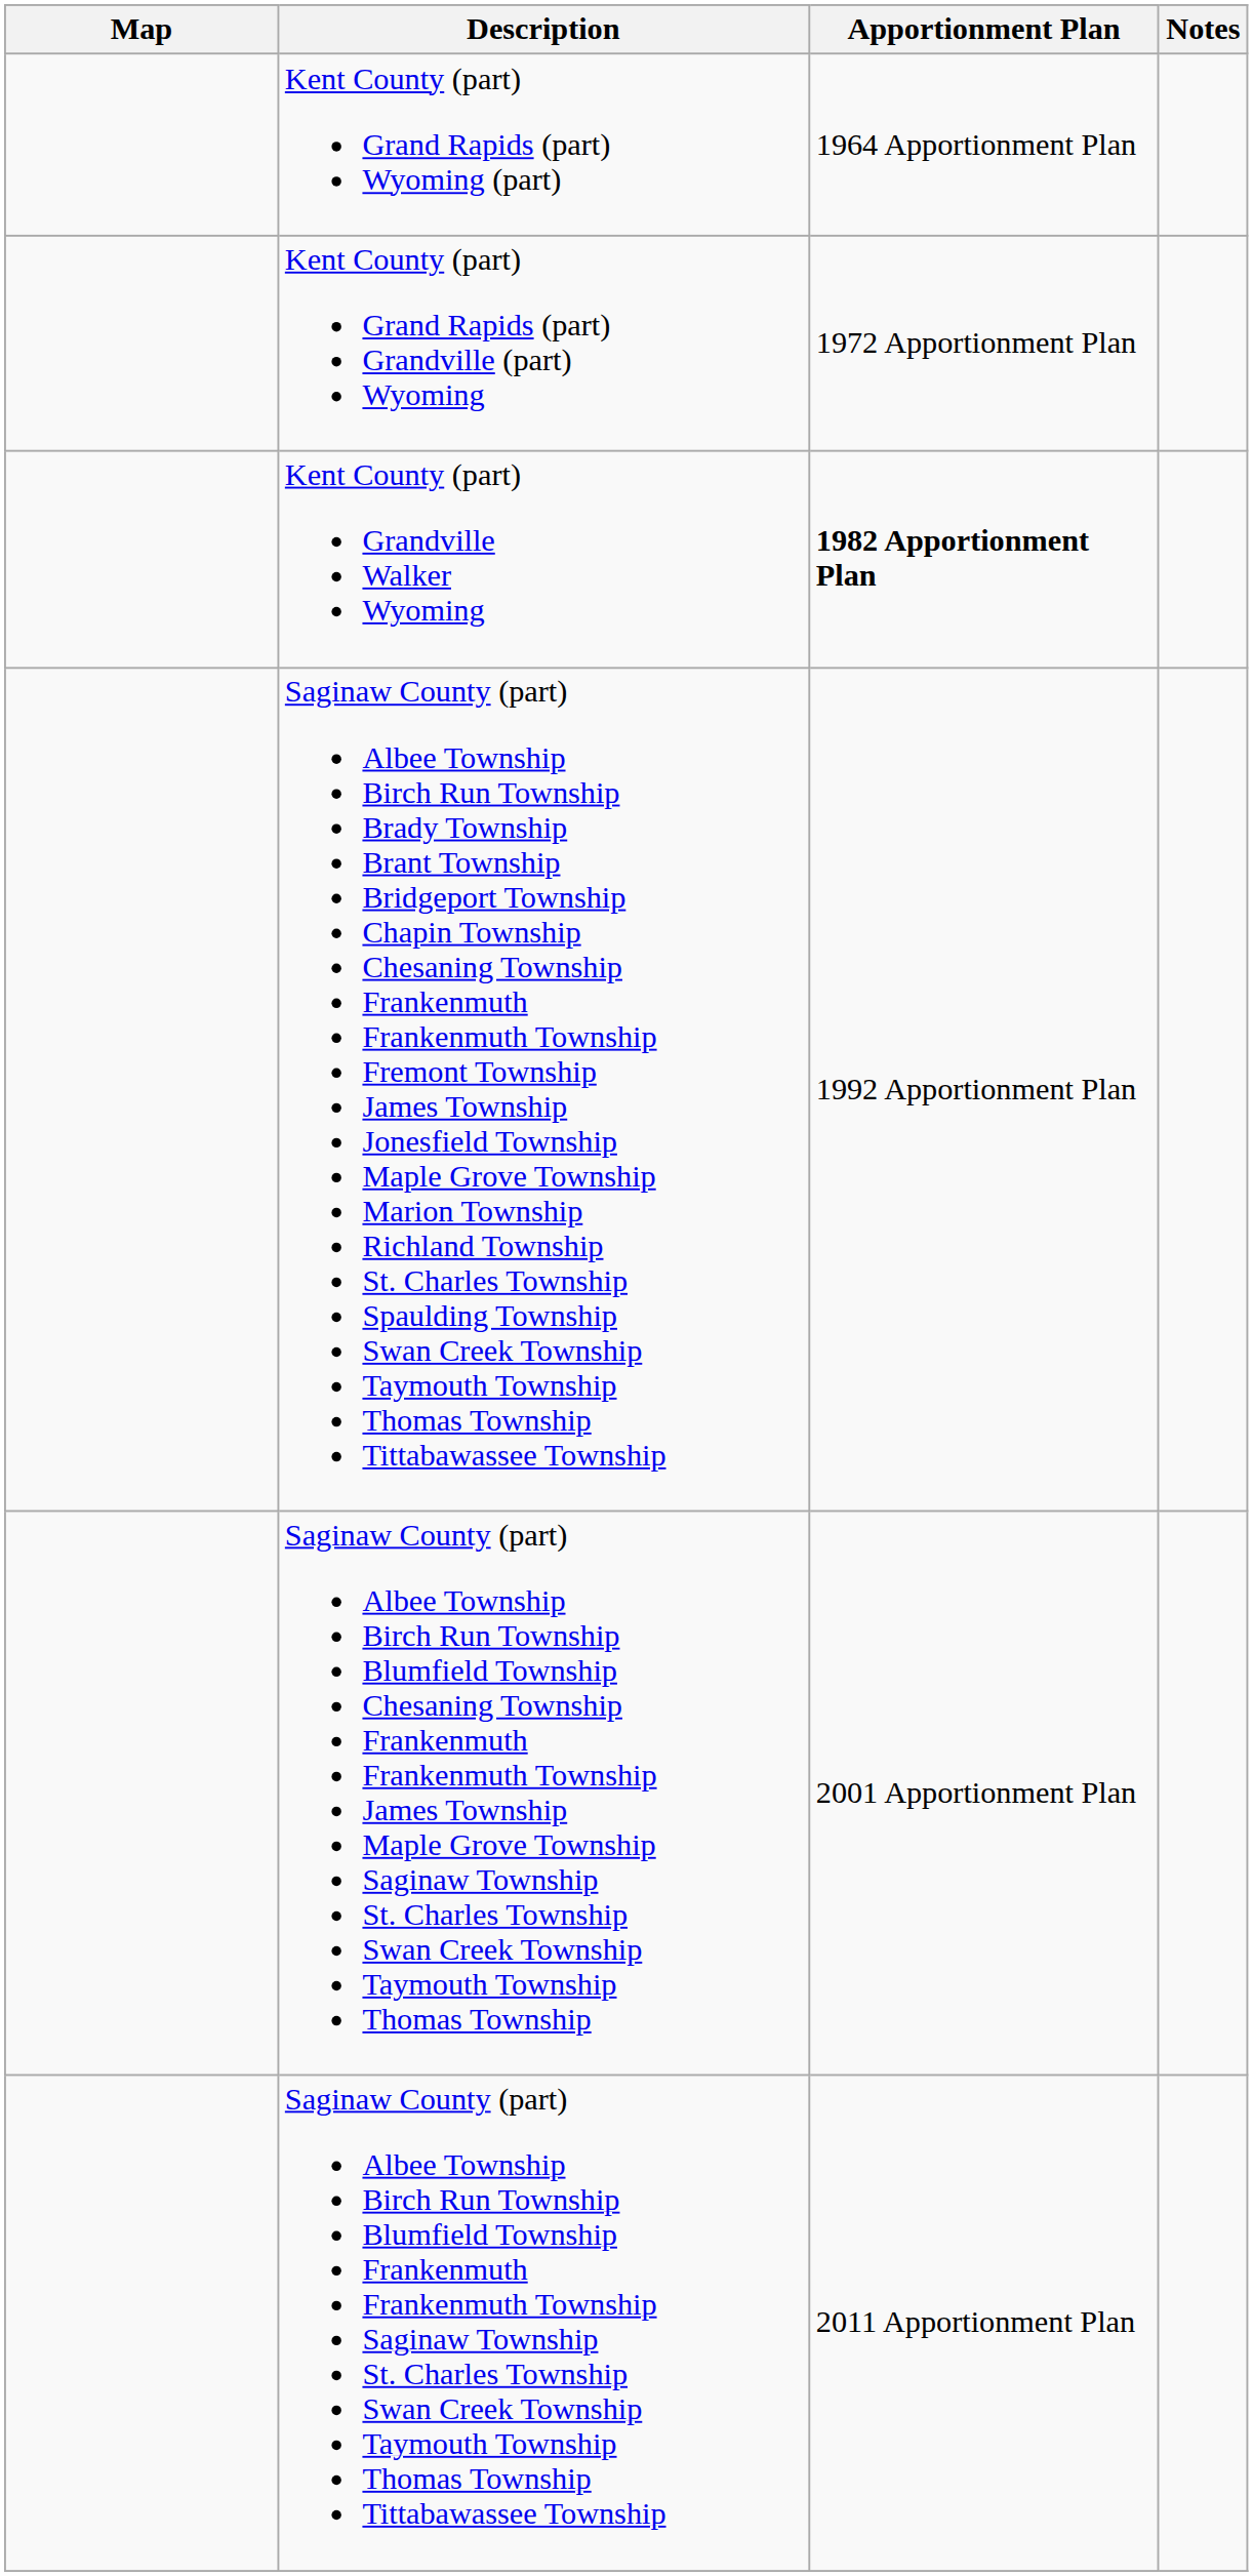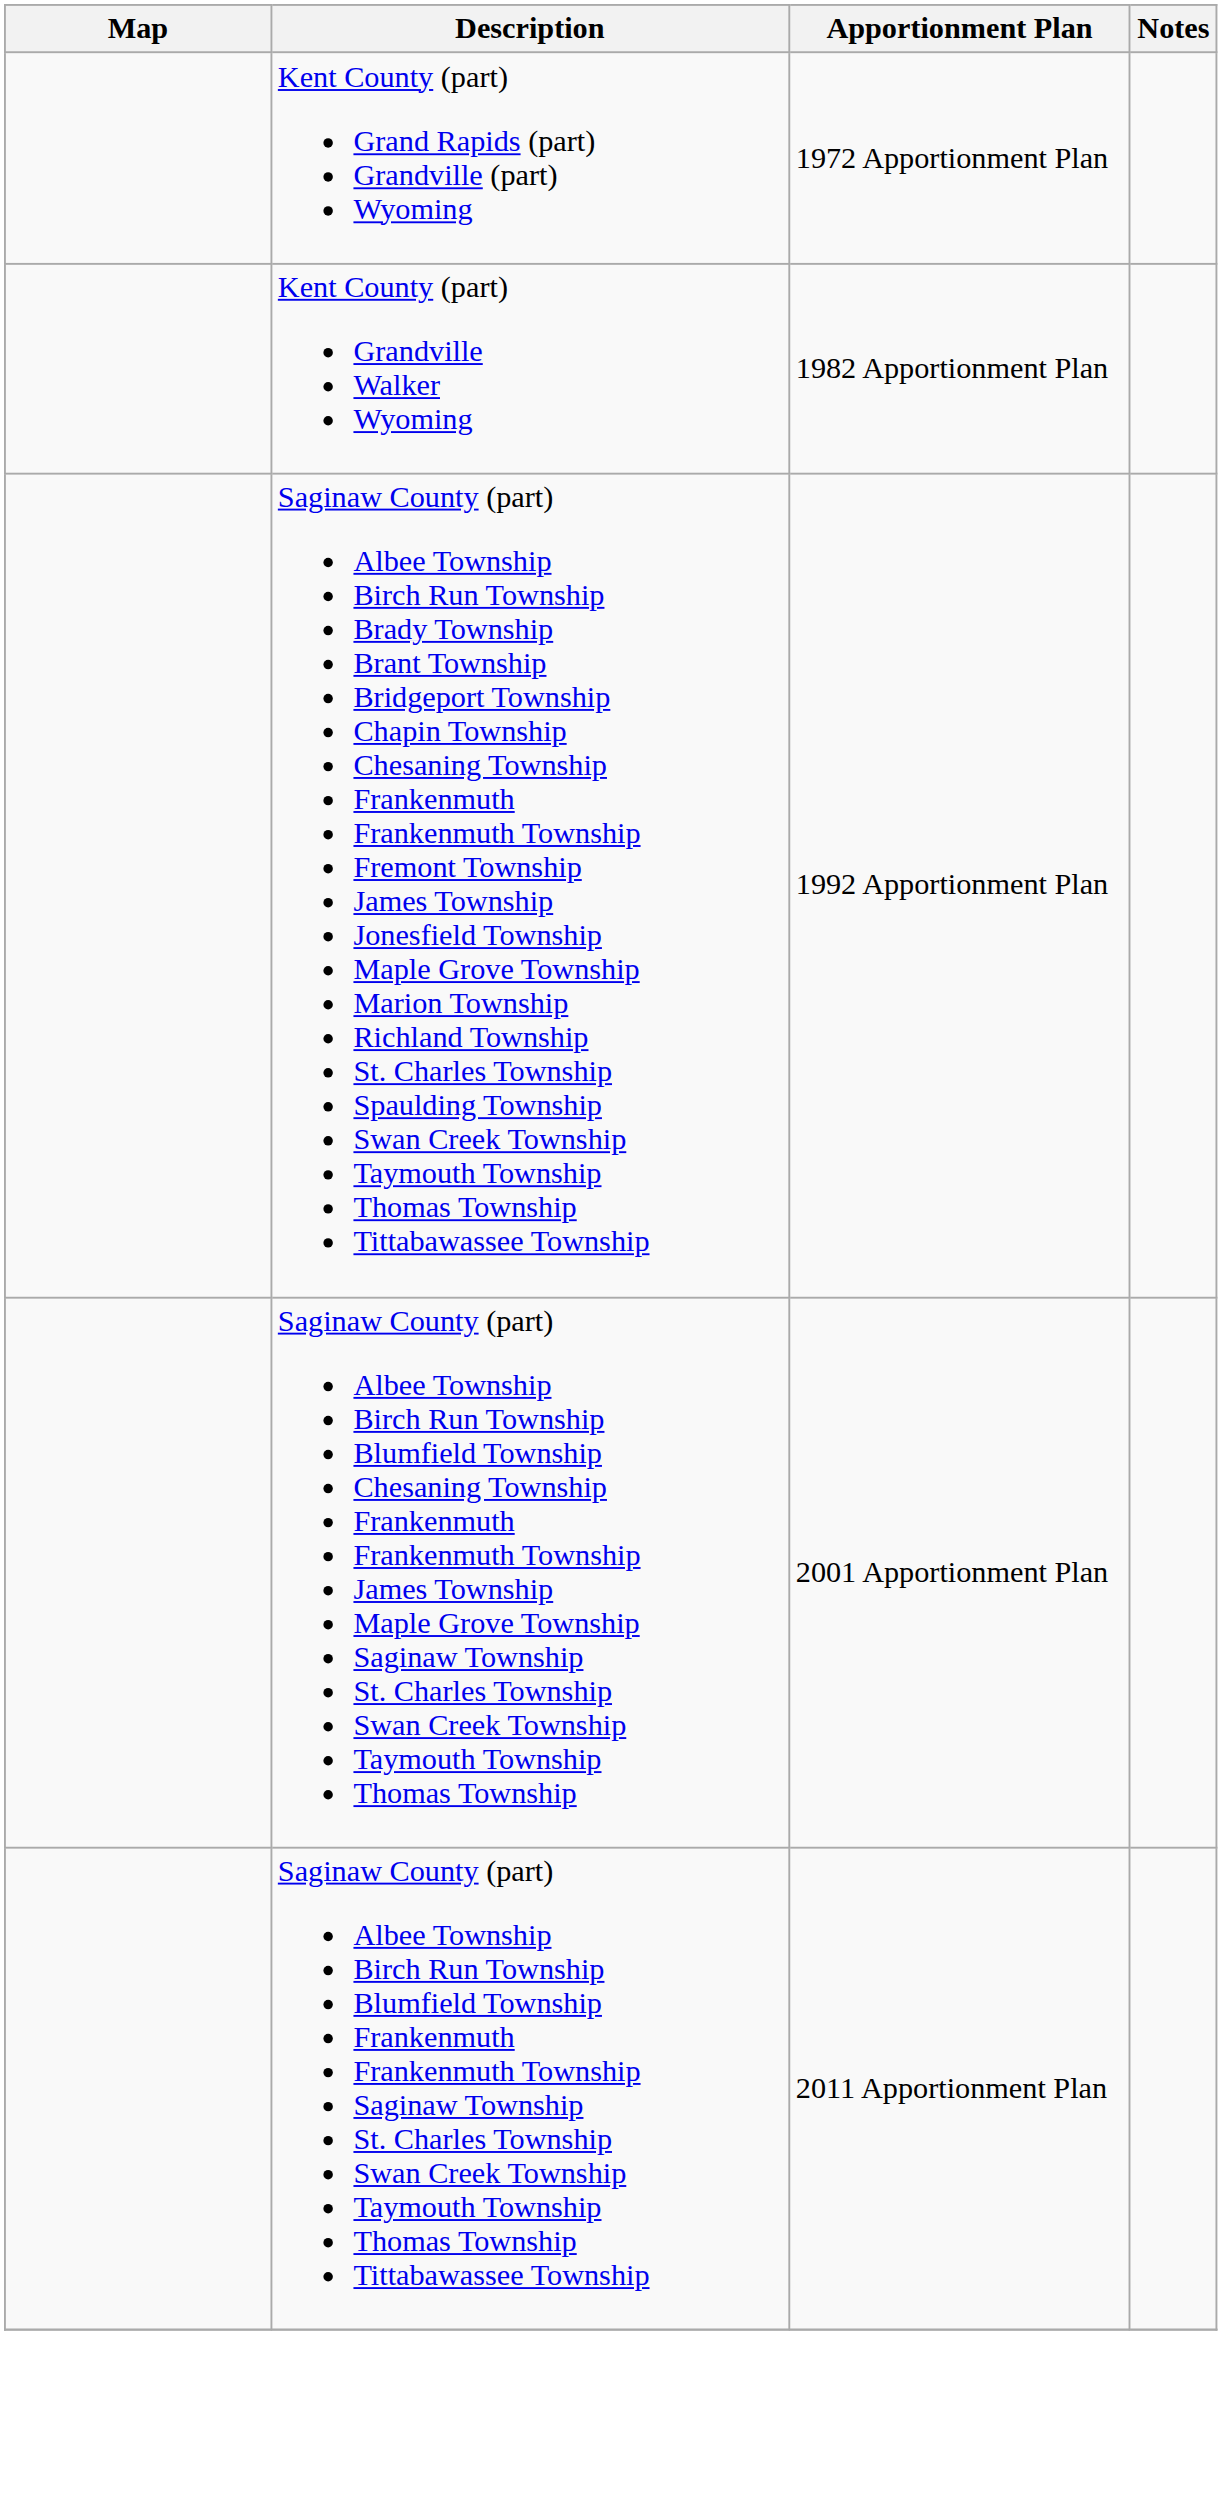 <table class="wikitable sortable">
 <tr>
 <th style="width:100pt;">Map</th>
 <th style="width:200pt;">Description</th>
 <th style="width:130pt;">Apportionment Plan</th>
 <th style="width:15pt;">Notes</th>
-</tr>
-<tr>
-<td></td>
-<td><a href='#'>Kent County</a> (part)<br><ul><li><a href='#'>Grand Rapids</a> (part)</li><li><a href='#'>Wyoming</a> (part)</li></ul></td>
-<td>1964 Apportionment Plan</td>
-<td></td>
 </tr>
 <tr>
 <td></td>
 <td><a href='#'>Kent County</a> (part)<br><ul><li><a href='#'>Grand Rapids</a> (part)</li><li><a href='#'>Grandville</a> (part)</li><li><a href='#'>Wyoming</a></li></ul></td>
 <td>1972 Apportionment Plan</td>
 <td></td>
 </tr>
 <tr>
 <td></td>
 <td><a href='#'>Kent County</a> (part)<br><ul><li><a href='#'>Grandville</a></li><li><a href='#'>Walker</a></li><li><a href='#'>Wyoming</a></li></ul></td>
-<td><strong>1982 Apportionment Plan</strong></td>
+<td>1982 Apportionment Plan</td>
 <td></td>
 </tr>
 <tr>
 <td></td>
 <td><a href='#'>Saginaw County</a> (part)<br><ul><li><a href='#'>Albee Township</a></li><li><a href='#'>Birch Run Township</a></li><li><a href='#'>Brady Township</a></li><li><a href='#'>Brant Township</a></li><li><a href='#'>Bridgeport Township</a></li><li><a href='#'>Chapin Township</a></li><li><a href='#'>Chesaning Township</a></li><li><a href='#'>Frankenmuth</a></li><li><a href='#'>Frankenmuth Township</a></li><li><a href='#'>Fremont Township</a></li><li><a href='#'>James Township</a></li><li><a href='#'>Jonesfield Township</a></li><li><a href='#'>Maple Grove Township</a></li><li><a href='#'>Marion Township</a></li><li><a href='#'>Richland Township</a></li><li><a href='#'>St. Charles Township</a></li><li><a href='#'>Spaulding Township</a></li><li><a href='#'>Swan Creek Township</a></li><li><a href='#'>Taymouth Township</a></li><li><a href='#'>Thomas Township</a></li><li><a href='#'>Tittabawassee Township</a></li></ul></td>
 <td>1992 Apportionment Plan</td>
 <td></td>
 </tr>
 <tr>
 <td></td>
 <td><a href='#'>Saginaw County</a> (part)<br><ul><li><a href='#'>Albee Township</a></li><li><a href='#'>Birch Run Township</a></li><li><a href='#'>Blumfield Township</a></li><li><a href='#'>Chesaning Township</a></li><li><a href='#'>Frankenmuth</a></li><li><a href='#'>Frankenmuth Township</a></li><li><a href='#'>James Township</a></li><li><a href='#'>Maple Grove Township</a></li><li><a href='#'>Saginaw Township</a></li><li><a href='#'>St. Charles Township</a></li><li><a href='#'>Swan Creek Township</a></li><li><a href='#'>Taymouth Township</a></li><li><a href='#'>Thomas Township</a></li></ul></td>
 <td>2001 Apportionment Plan</td>
 <td></td>
 </tr>
 <tr>
 <td></td>
 <td><a href='#'>Saginaw County</a> (part)<br><ul><li><a href='#'>Albee Township</a></li><li><a href='#'>Birch Run Township</a></li><li><a href='#'>Blumfield Township</a></li><li><a href='#'>Frankenmuth</a></li><li><a href='#'>Frankenmuth Township</a></li><li><a href='#'>Saginaw Township</a></li><li><a href='#'>St. Charles Township</a></li><li><a href='#'>Swan Creek Township</a></li><li><a href='#'>Taymouth Township</a></li><li><a href='#'>Thomas Township</a></li><li><a href='#'>Tittabawassee Township</a></li></ul></td>
 <td>2011 Apportionment Plan</td>
 <td></td>
 </tr>
 <tr>
 </tr>
 </table>
